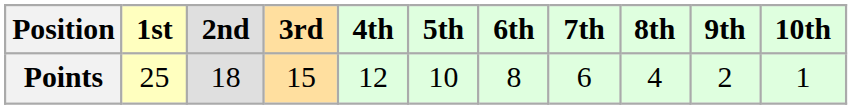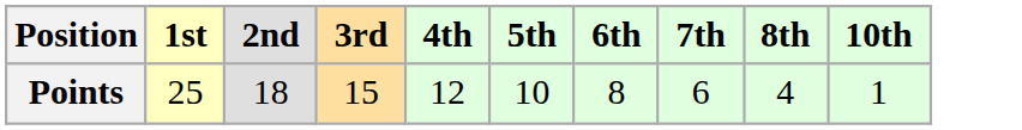 <table class="wikitable" style="font-size:85%; text-align:center">
 <tr>
 <th scope="col">Position</th>
 <td style="background:#ffffbf;"> <strong>1st</strong> </td>
 <td style="background:#dfdfdf;"> <strong>2nd</strong> </td>
 <td style="background:#ffdf9f;"> <strong>3rd</strong> </td>
 <td style="background:#dfffdf;"> <strong>4th</strong> </td>
 <td style="background:#dfffdf;"> <strong>5th</strong> </td>
 <td style="background:#dfffdf;"> <strong>6th</strong> </td>
 <td style="background:#dfffdf;"> <strong>7th</strong> </td>
 <td style="background:#dfffdf;"> <strong>8th</strong> </td>
-<td style="background:#dfffdf;"> <strong>9th</strong> </td>
 <td style="background:#dfffdf;"> <strong>10th</strong> </td>
 </tr>
 <tr>
 <th scope="col">Points</th>
 <td style="background:#ffffbf;">25</td>
 <td style="background:#dfdfdf;">18</td>
 <td style="background:#ffdf9f;">15</td>
 <td style="background:#dfffdf;">12</td>
 <td style="background:#dfffdf;">10</td>
 <td style="background:#dfffdf;">8</td>
 <td style="background:#dfffdf;">6</td>
 <td style="background:#dfffdf;">4</td>
-<td style="background:#dfffdf;">2</td>
 <td style="background:#dfffdf;">1</td>
 </tr>
 </table>
